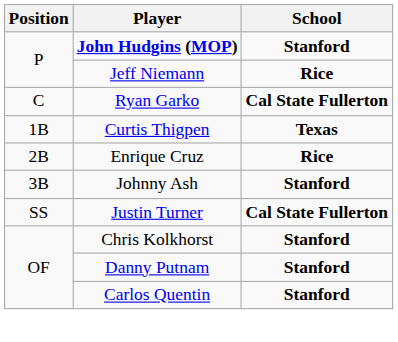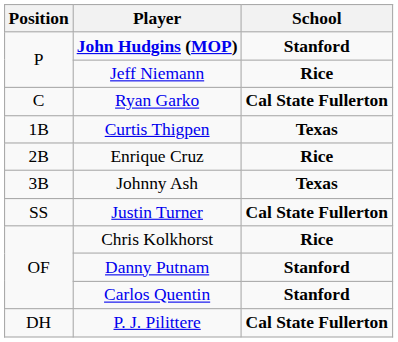 <table class="wikitable" style=text-align:center>
 <tr>
 <th>Position</th>
 <th>Player</th>
 <th>School</th>
 </tr>
 <tr>
 <td rowspan=2>P</td>
 <td><strong><a href='#'>John Hudgins</a> (<a href='#'>MOP</a>)</strong></td>
 <td style=><strong>Stanford</strong></td>
 </tr>
 <tr>
 <td><a href='#'>Jeff Niemann</a></td>
 <td style=><strong>Rice</strong></td>
 </tr>
 <tr>
 <td>C</td>
 <td><a href='#'>Ryan Garko</a></td>
 <td style=><strong>Cal State Fullerton</strong></td>
 </tr>
 <tr>
 <td>1B</td>
 <td><a href='#'>Curtis Thigpen</a></td>
 <td style=><strong>Texas</strong></td>
 </tr>
 <tr>
 <td>2B</td>
 <td>Enrique Cruz</td>
 <td style=><strong>Rice</strong></td>
 </tr>
 <tr>
 <td>3B</td>
 <td>Johnny Ash</td>
-<td style=><strong>Stanford</strong></td>
+<td style=><strong>Texas</strong></td>
 </tr>
 <tr>
 <td>SS</td>
 <td><a href='#'>Justin Turner</a></td>
 <td style=><strong>Cal State Fullerton</strong></td>
 </tr>
 <tr>
 <td rowspan=3>OF</td>
 <td>Chris Kolkhorst</td>
-<td style=><strong>Stanford</strong></td>
+<td style=><strong>Rice</strong></td>
 </tr>
 <tr>
 <td><a href='#'>Danny Putnam</a></td>
 <td style=><strong>Stanford</strong></td>
 </tr>
 <tr>
 <td><a href='#'>Carlos Quentin</a></td>
 <td style=><strong>Stanford</strong></td>
 </tr>
+<tr>
+<td>DH</td>
+<td><a href='#'>P. J. Pilittere</a></td>
+<td style=><strong>Cal State Fullerton</strong></td>
+</tr>
 </table>
